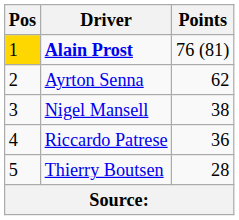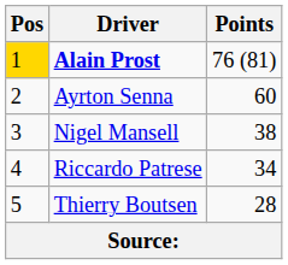 <table class="wikitable" style="font-size: 95%;">
 <tr>
 <th>Pos</th>
 <th>Driver</th>
 <th>Points</th>
 </tr>
 <tr>
 <td style="background: gold;">1</td>
 <td> <strong><a href='#'>Alain Prost</a></strong></td>
 <td align=right>76 (81)</td>
 </tr>
 <tr>
 <td>2</td>
 <td> <a href='#'>Ayrton Senna</a></td>
-<td align=right>62</td>
+<td align=right>60</td>
 </tr>
 <tr>
 <td>3</td>
 <td> <a href='#'>Nigel Mansell</a></td>
 <td align=right>38</td>
 </tr>
 <tr>
 <td>4</td>
 <td> <a href='#'>Riccardo Patrese</a></td>
-<td align=right>36</td>
+<td align=right>34</td>
 </tr>
 <tr>
 <td>5</td>
 <td> <a href='#'>Thierry Boutsen</a></td>
 <td align=right>28</td>
 </tr>
 <tr>
 <th colspan=4>Source: </th>
 </tr>
 </table>
